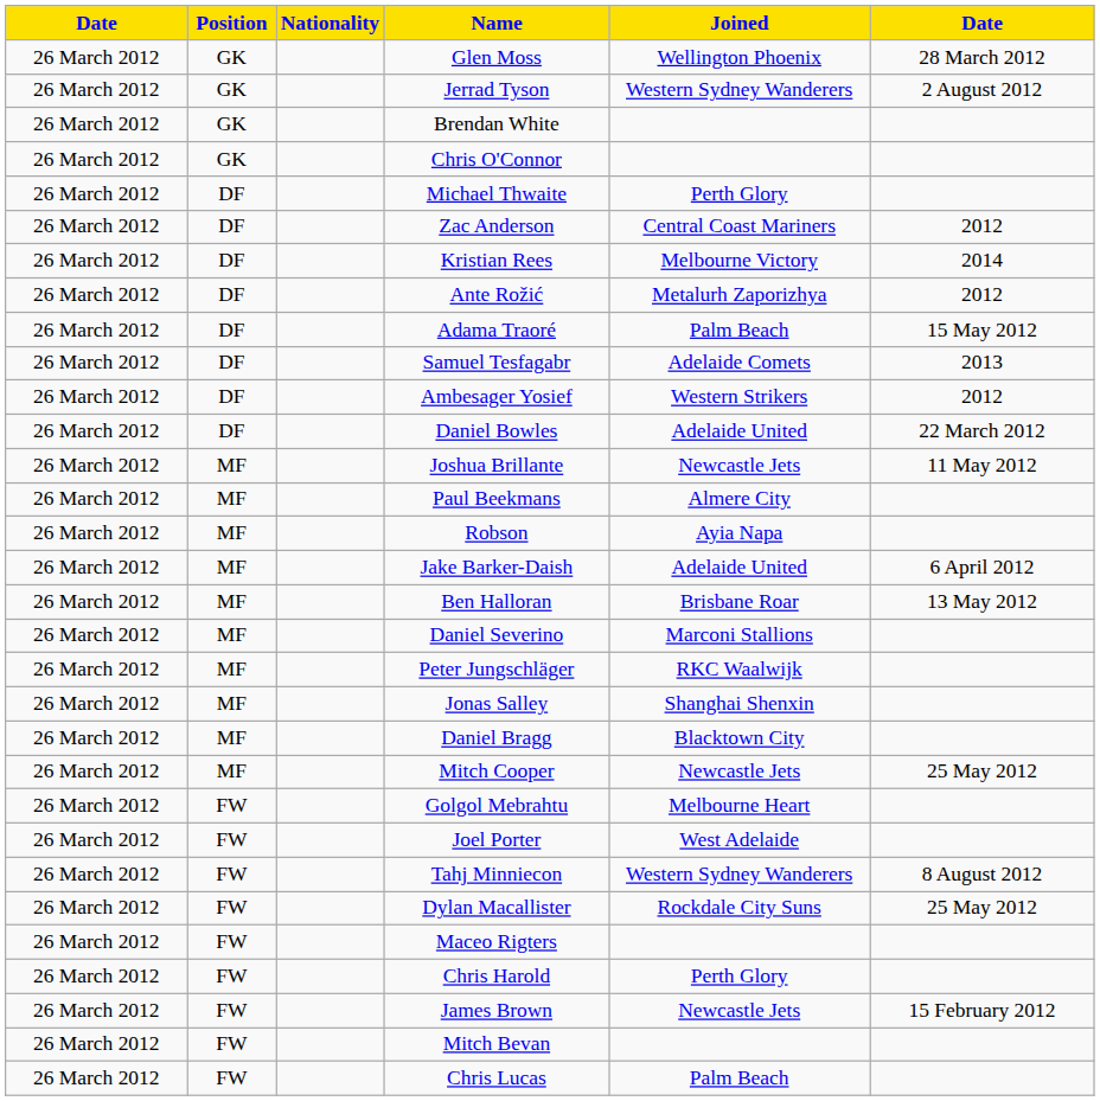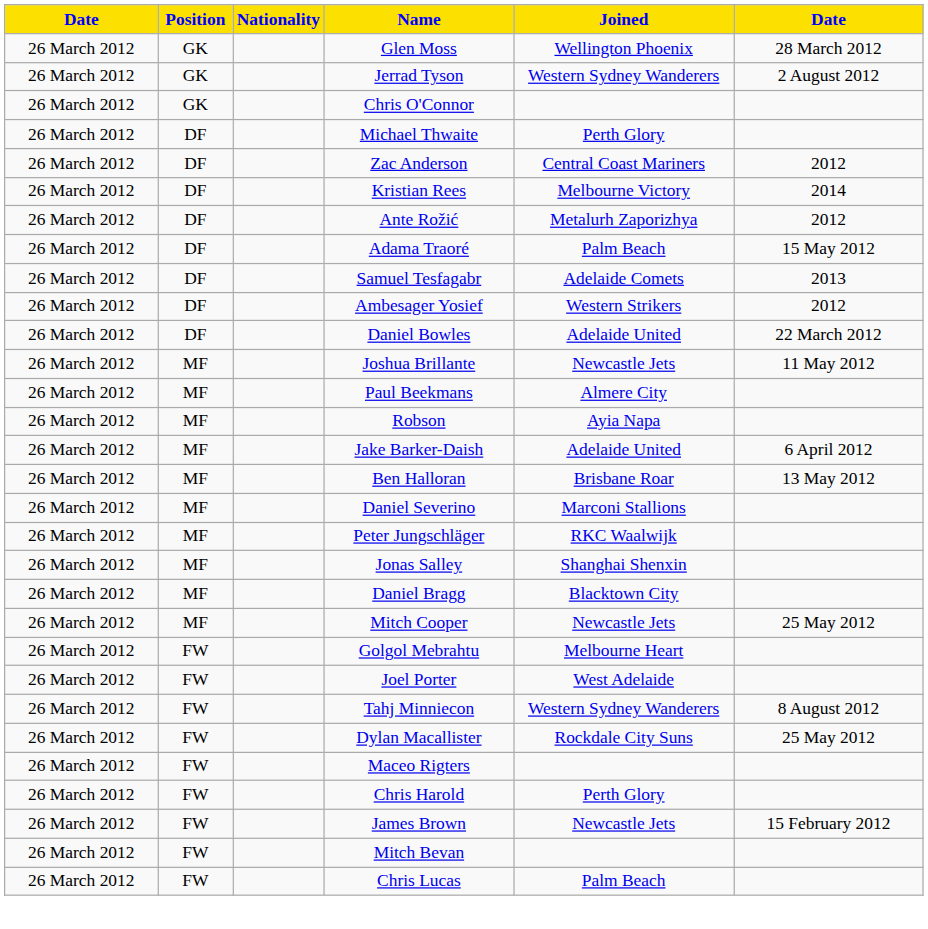 <table class="wikitable"  style="text-align:center; font-size:90%; ">
 <tr>
 <th style="background:#FCE000; color:blue; width:120px;">Date</th>
 <th style="background:#FCE000; color:blue; width:55px;">Position</th>
 <th style="background:#FCE000; color:blue; width:55px;">Nationality</th>
 <th style="background:#FCE000; color:blue; width:150px;">Name</th>
 <th style="background:#FCE000; color:blue; width:175px;">Joined</th>
 <th style="background:#FCE000; color:blue; width:150px;">Date</th>
 </tr>
 <tr>
 <td>26 March 2012</td>
 <td>GK</td>
 <td></td>
 <td><a href='#'>Glen Moss</a></td>
 <td><a href='#'>Wellington Phoenix</a></td>
 <td>28 March 2012</td>
 </tr>
 <tr>
 <td>26 March 2012</td>
 <td>GK</td>
 <td></td>
 <td><a href='#'>Jerrad Tyson</a></td>
 <td><a href='#'>Western Sydney Wanderers</a></td>
 <td>2 August 2012</td>
-</tr>
-<tr>
-<td>26 March 2012</td>
-<td>GK</td>
-<td></td>
-<td>Brendan White</td>
-<td></td>
-<td></td>
 </tr>
 <tr>
 <td>26 March 2012</td>
 <td>GK</td>
 <td></td>
 <td><a href='#'>Chris O'Connor</a></td>
 <td></td>
 <td></td>
 </tr>
 <tr>
 <td>26 March 2012</td>
 <td>DF</td>
 <td></td>
 <td><a href='#'>Michael Thwaite</a></td>
 <td><a href='#'>Perth Glory</a></td>
 <td></td>
 </tr>
 <tr>
 <td>26 March 2012</td>
 <td>DF</td>
 <td></td>
 <td><a href='#'>Zac Anderson</a></td>
 <td><a href='#'>Central Coast Mariners</a></td>
 <td>2012</td>
 </tr>
 <tr>
 <td>26 March 2012</td>
 <td>DF</td>
 <td></td>
 <td><a href='#'>Kristian Rees</a></td>
 <td><a href='#'>Melbourne Victory</a></td>
 <td>2014</td>
 </tr>
 <tr>
 <td>26 March 2012</td>
 <td>DF</td>
 <td></td>
 <td><a href='#'>Ante Rožić</a></td>
 <td><a href='#'>Metalurh Zaporizhya</a></td>
 <td>2012</td>
 </tr>
 <tr>
 <td>26 March 2012</td>
 <td>DF</td>
 <td></td>
 <td><a href='#'>Adama Traoré</a></td>
 <td><a href='#'>Palm Beach</a></td>
 <td>15 May 2012</td>
 </tr>
 <tr>
 <td>26 March 2012</td>
 <td>DF</td>
 <td></td>
 <td><a href='#'>Samuel Tesfagabr</a></td>
 <td><a href='#'>Adelaide Comets</a></td>
 <td>2013</td>
 </tr>
 <tr>
 <td>26 March 2012</td>
 <td>DF</td>
 <td></td>
 <td><a href='#'>Ambesager Yosief</a></td>
 <td><a href='#'>Western Strikers</a></td>
 <td>2012</td>
 </tr>
 <tr>
 <td>26 March 2012</td>
 <td>DF</td>
 <td></td>
 <td><a href='#'>Daniel Bowles</a></td>
 <td><a href='#'>Adelaide United</a></td>
 <td>22 March 2012</td>
 </tr>
 <tr>
 <td>26 March 2012</td>
 <td>MF</td>
 <td></td>
 <td><a href='#'>Joshua Brillante</a></td>
 <td><a href='#'>Newcastle Jets</a></td>
 <td>11 May 2012</td>
 </tr>
 <tr>
 <td>26 March 2012</td>
 <td>MF</td>
 <td></td>
 <td><a href='#'>Paul Beekmans</a></td>
 <td><a href='#'>Almere City</a></td>
 <td></td>
 </tr>
 <tr>
 <td>26 March 2012</td>
 <td>MF</td>
 <td></td>
 <td><a href='#'>Robson</a></td>
 <td><a href='#'>Ayia Napa</a></td>
 <td></td>
 </tr>
 <tr>
 <td>26 March 2012</td>
 <td>MF</td>
 <td></td>
 <td><a href='#'>Jake Barker-Daish</a></td>
 <td><a href='#'>Adelaide United</a></td>
 <td>6 April 2012</td>
 </tr>
 <tr>
 <td>26 March 2012</td>
 <td>MF</td>
 <td></td>
 <td><a href='#'>Ben Halloran</a></td>
 <td><a href='#'>Brisbane Roar</a></td>
 <td>13 May 2012</td>
 </tr>
 <tr>
 <td>26 March 2012</td>
 <td>MF</td>
 <td></td>
 <td><a href='#'>Daniel Severino</a></td>
 <td><a href='#'>Marconi Stallions</a></td>
 <td></td>
 </tr>
 <tr>
 <td>26 March 2012</td>
 <td>MF</td>
 <td></td>
 <td><a href='#'>Peter Jungschläger</a></td>
 <td><a href='#'>RKC Waalwijk</a></td>
 <td></td>
 </tr>
 <tr>
 <td>26 March 2012</td>
 <td>MF</td>
 <td></td>
 <td><a href='#'>Jonas Salley</a></td>
 <td><a href='#'>Shanghai Shenxin</a></td>
 <td></td>
 </tr>
 <tr>
 <td>26 March 2012</td>
 <td>MF</td>
 <td></td>
 <td><a href='#'>Daniel Bragg</a></td>
 <td><a href='#'>Blacktown City</a></td>
 <td></td>
 </tr>
 <tr>
 <td>26 March 2012</td>
 <td>MF</td>
 <td></td>
 <td><a href='#'>Mitch Cooper</a></td>
 <td><a href='#'>Newcastle Jets</a></td>
 <td>25 May 2012</td>
 </tr>
 <tr>
 <td>26 March 2012</td>
 <td>FW</td>
 <td></td>
 <td><a href='#'>Golgol Mebrahtu</a></td>
 <td><a href='#'>Melbourne Heart</a></td>
 <td></td>
 </tr>
 <tr>
 <td>26 March 2012</td>
 <td>FW</td>
 <td></td>
 <td><a href='#'>Joel Porter</a></td>
 <td><a href='#'>West Adelaide</a></td>
 <td></td>
 </tr>
 <tr>
 <td>26 March 2012</td>
 <td>FW</td>
 <td></td>
 <td><a href='#'>Tahj Minniecon</a></td>
 <td><a href='#'>Western Sydney Wanderers</a></td>
 <td>8 August 2012</td>
 </tr>
 <tr>
 <td>26 March 2012</td>
 <td>FW</td>
 <td></td>
 <td><a href='#'>Dylan Macallister</a></td>
 <td><a href='#'>Rockdale City Suns</a></td>
 <td>25 May 2012</td>
 </tr>
 <tr>
 <td>26 March 2012</td>
 <td>FW</td>
 <td></td>
 <td><a href='#'>Maceo Rigters</a></td>
 <td></td>
 <td></td>
 </tr>
 <tr>
 <td>26 March 2012</td>
 <td>FW</td>
 <td></td>
 <td><a href='#'>Chris Harold</a></td>
 <td><a href='#'>Perth Glory</a></td>
 <td></td>
 </tr>
 <tr>
 <td>26 March 2012</td>
 <td>FW</td>
 <td></td>
 <td><a href='#'>James Brown</a></td>
 <td><a href='#'>Newcastle Jets</a></td>
 <td>15 February 2012</td>
 </tr>
 <tr>
 <td>26 March 2012</td>
 <td>FW</td>
 <td></td>
 <td><a href='#'>Mitch Bevan</a></td>
 <td></td>
 <td></td>
 </tr>
 <tr>
 <td>26 March 2012</td>
 <td>FW</td>
 <td></td>
 <td><a href='#'>Chris Lucas</a></td>
 <td><a href='#'>Palm Beach</a></td>
 <td></td>
 </tr>
 </table>
